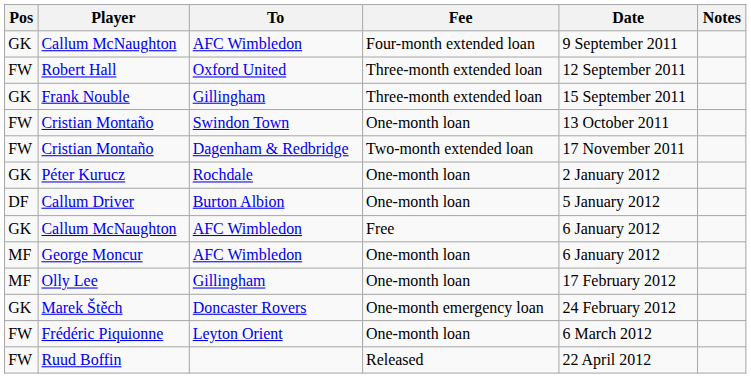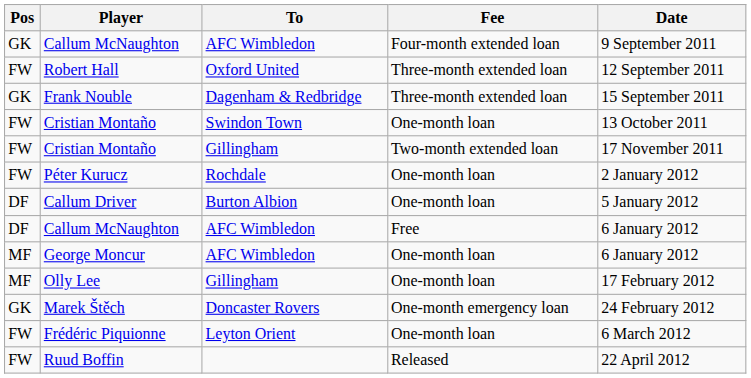 <table class="wikitable" style="width:80%; text-align:center; font-size:95%; text-align:left;">
 <tr>
 <th>Pos</th>
 <th>Player</th>
 <th>To</th>
 <th>Fee</th>
 <th>Date</th>
-<th>Notes</th>
 </tr>
 <tr>
 <td>GK</td>
 <td> <a href='#'>Callum McNaughton</a></td>
 <td><a href='#'>AFC Wimbledon</a></td>
 <td>Four-month extended loan</td>
 <td>9 September 2011</td>
-<td></td>
 </tr>
 <tr>
 <td>FW</td>
 <td> <a href='#'>Robert Hall</a></td>
 <td><a href='#'>Oxford United</a></td>
 <td>Three-month extended loan</td>
 <td>12 September 2011</td>
-<td></td>
 </tr>
 <tr>
 <td>GK</td>
 <td> <a href='#'>Frank Nouble</a></td>
-<td><a href='#'>Gillingham</a></td>
+<td><a href='#'>Dagenham & Redbridge</a></td>
 <td>Three-month extended loan</td>
 <td>15 September 2011</td>
-<td></td>
 </tr>
 <tr>
 <td>FW</td>
 <td> <a href='#'>Cristian Montaño</a></td>
 <td><a href='#'>Swindon Town</a></td>
 <td>One-month loan</td>
 <td>13 October 2011</td>
-<td></td>
 </tr>
 <tr>
 <td>FW</td>
 <td> <a href='#'>Cristian Montaño</a></td>
-<td><a href='#'>Dagenham & Redbridge</a></td>
+<td><a href='#'>Gillingham</a></td>
 <td>Two-month extended loan</td>
 <td>17 November 2011</td>
-<td></td>
 </tr>
 <tr>
-<td>GK</td>
+<td>FW</td>
 <td> <a href='#'>Péter Kurucz</a></td>
 <td><a href='#'>Rochdale</a></td>
 <td>One-month loan</td>
 <td>2 January 2012</td>
-<td></td>
 </tr>
 <tr>
 <td>DF</td>
 <td> <a href='#'>Callum Driver</a></td>
 <td><a href='#'>Burton Albion</a></td>
 <td>One-month loan</td>
 <td>5 January 2012</td>
-<td></td>
 </tr>
 <tr>
-<td>GK</td>
+<td>DF</td>
 <td> <a href='#'>Callum McNaughton</a></td>
 <td><a href='#'>AFC Wimbledon</a></td>
 <td>Free</td>
 <td>6 January 2012</td>
-<td></td>
 </tr>
 <tr>
 <td>MF</td>
 <td> <a href='#'>George Moncur</a></td>
 <td><a href='#'>AFC Wimbledon</a></td>
 <td>One-month loan</td>
 <td>6 January 2012</td>
-<td></td>
 </tr>
 <tr>
 <td>MF</td>
 <td> <a href='#'>Olly Lee</a></td>
 <td><a href='#'>Gillingham</a></td>
 <td>One-month loan</td>
 <td>17 February 2012</td>
-<td></td>
 </tr>
 <tr>
 <td>GK</td>
 <td> <a href='#'>Marek Štěch</a></td>
 <td><a href='#'>Doncaster Rovers</a></td>
 <td>One-month emergency loan</td>
 <td>24 February 2012</td>
-<td></td>
 </tr>
 <tr>
 <td>FW</td>
 <td> <a href='#'>Frédéric Piquionne</a></td>
 <td><a href='#'>Leyton Orient</a></td>
 <td>One-month loan</td>
 <td>6 March 2012</td>
-<td></td>
 </tr>
 <tr>
 <td>FW</td>
 <td> <a href='#'>Ruud Boffin</a></td>
 <td></td>
 <td>Released</td>
 <td>22 April 2012</td>
-<td></td>
 </tr>
 </table>
